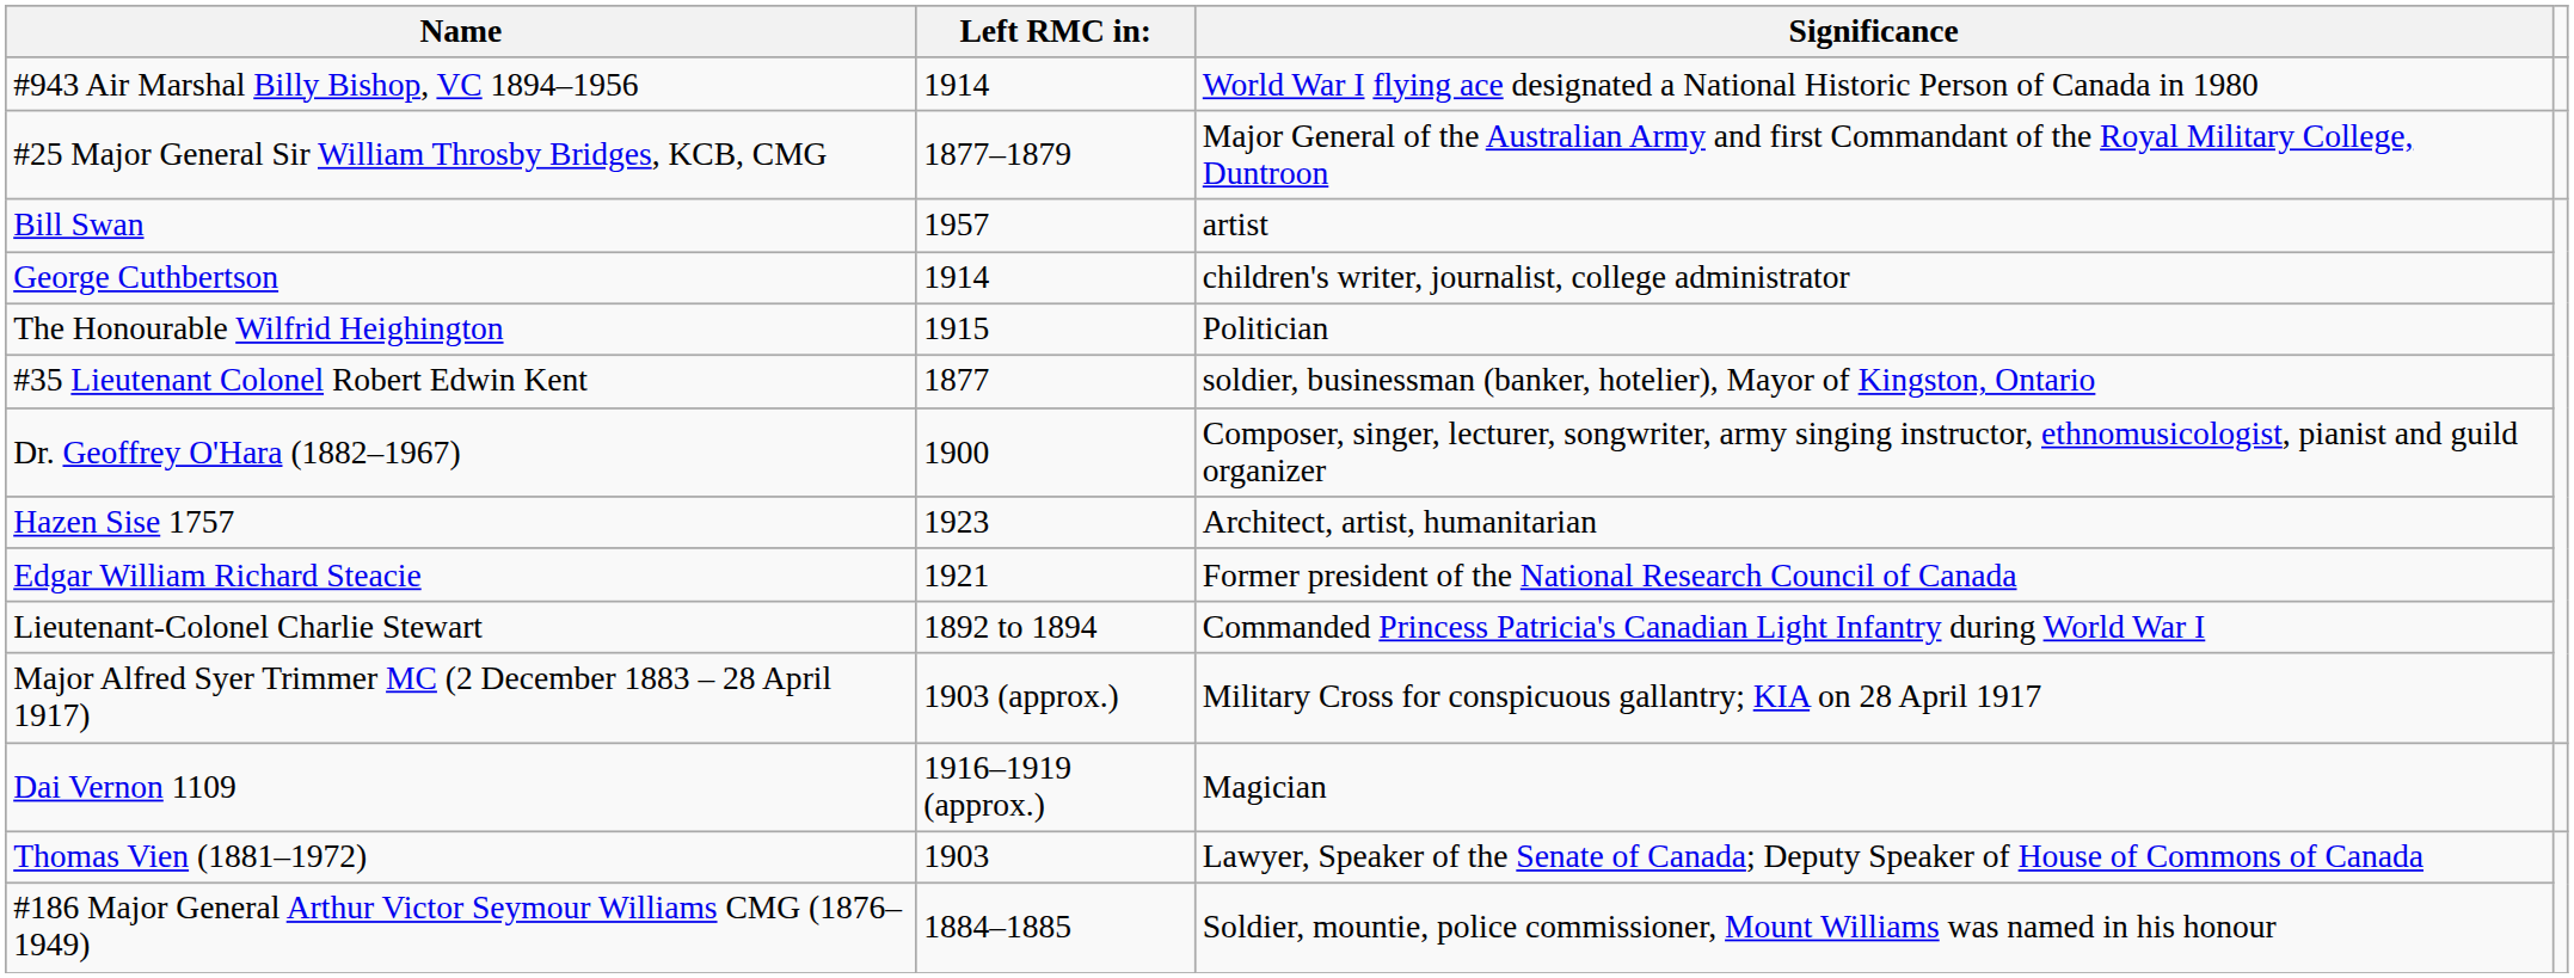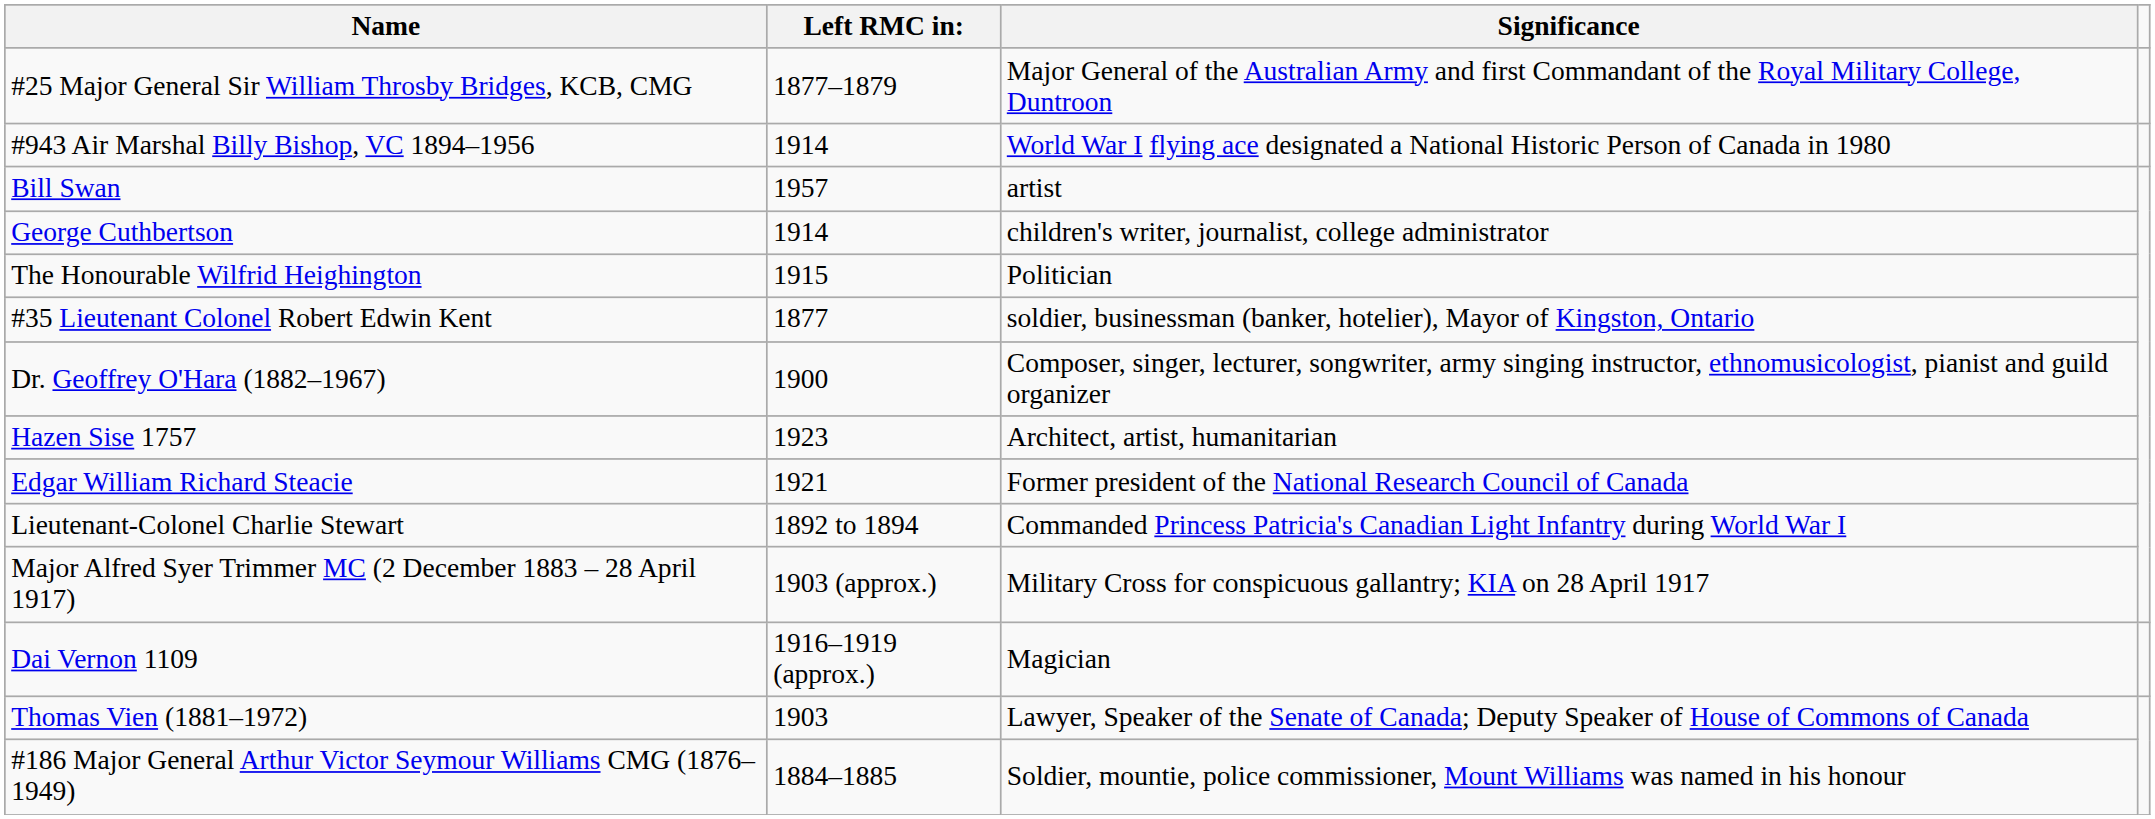 <table class="wikitable">
 <tr>
 <th>Name</th>
 <th>Left RMC in:</th>
 <th>Significance</th>
 </tr>
 <tr>
+<td>#25 Major General Sir <a href='#'>William Throsby Bridges</a>, KCB, CMG</td>
+<td>1877–1879</td>
+<td>Major General of the <a href='#'>Australian Army</a> and first Commandant of the <a href='#'>Royal Military College, Duntroon</a></td>
+<td></td>
+</tr>
+<tr>
 <td>#943 Air Marshal <a href='#'>Billy Bishop</a>, <a href='#'>VC</a> 1894–1956</td>
 <td>1914</td>
 <td><a href='#'>World War I</a> <a href='#'>flying ace</a> designated a National Historic Person of Canada in 1980</td>
-<td></td>
-</tr>
-<tr>
-<td>#25 Major General Sir <a href='#'>William Throsby Bridges</a>, KCB, CMG</td>
-<td>1877–1879</td>
-<td>Major General of the <a href='#'>Australian Army</a> and first Commandant of the <a href='#'>Royal Military College, Duntroon</a></td>
 <td></td>
 </tr>
 <tr>
 <td><a href='#'>Bill Swan</a></td>
 <td>1957</td>
 <td>artist</td>
 </tr>
 <tr>
 <td><a href='#'>George Cuthbertson</a></td>
 <td>1914</td>
 <td>children's writer, journalist, college administrator</td>
 </tr>
 <tr>
 <td>The Honourable <a href='#'>Wilfrid Heighington</a></td>
 <td>1915</td>
 <td>Politician</td>
 </tr>
 <tr>
 <td>#35 <a href='#'>Lieutenant Colonel</a> Robert Edwin Kent</td>
 <td>1877</td>
 <td>soldier, businessman (banker, hotelier), Mayor of <a href='#'>Kingston, Ontario</a></td>
 </tr>
 <tr>
 <td>Dr. <a href='#'>Geoffrey O'Hara</a> (1882–1967)</td>
 <td>1900</td>
 <td>Composer, singer, lecturer, songwriter, army singing instructor, <a href='#'>ethnomusicologist</a>, pianist and guild organizer</td>
 </tr>
 <tr>
 <td><a href='#'>Hazen Sise</a> 1757</td>
 <td>1923</td>
 <td>Architect, artist, humanitarian</td>
 </tr>
 <tr>
 <td><a href='#'>Edgar William Richard Steacie</a></td>
 <td>1921</td>
 <td>Former president of the <a href='#'>National Research Council of Canada</a></td>
 </tr>
 <tr>
 <td>Lieutenant-Colonel Charlie Stewart</td>
 <td>1892 to 1894</td>
 <td>Commanded <a href='#'>Princess Patricia's Canadian Light Infantry</a> during <a href='#'>World War I</a></td>
 </tr>
 <tr>
 <td>Major Alfred Syer Trimmer <a href='#'>MC</a> (2 December 1883 – 28 April 1917)</td>
 <td>1903 (approx.)</td>
 <td>Military Cross for conspicuous gallantry; <a href='#'>KIA</a> on 28 April 1917</td>
 </tr>
 <tr>
 <td><a href='#'>Dai Vernon</a> 1109</td>
 <td>1916–1919 (approx.)</td>
 <td>Magician</td>
 <td></td>
 </tr>
 <tr>
 <td><a href='#'>Thomas Vien</a> (1881–1972)</td>
 <td>1903</td>
 <td>Lawyer, Speaker of the <a href='#'>Senate of Canada</a>; Deputy Speaker of <a href='#'>House of Commons of Canada</a></td>
 </tr>
 <tr>
 <td>#186 Major General <a href='#'>Arthur Victor Seymour Williams</a> CMG (1876–1949)</td>
 <td>1884–1885</td>
 <td>Soldier, mountie, police commissioner, <a href='#'>Mount Williams</a> was named in his honour</td>
 </tr>
 </table>
